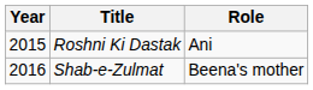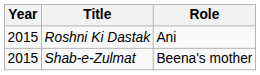 <table class="wikitable sortable plainrowheaders">
 <tr style="text-align:center;">
 <th scope="col">Year</th>
 <th scope="col">Title</th>
 <th scope="col">Role</th>
 </tr>
 <tr>
 <td>2015</td>
 <td><em>Roshni Ki Dastak</em></td>
 <td>Ani</td>
 </tr>
 <tr>
-<td>2016</td>
+<td>2015</td>
 <td><em>Shab-e-Zulmat</em></td>
 <td>Beena's mother</td>
 </tr>
 </table>
